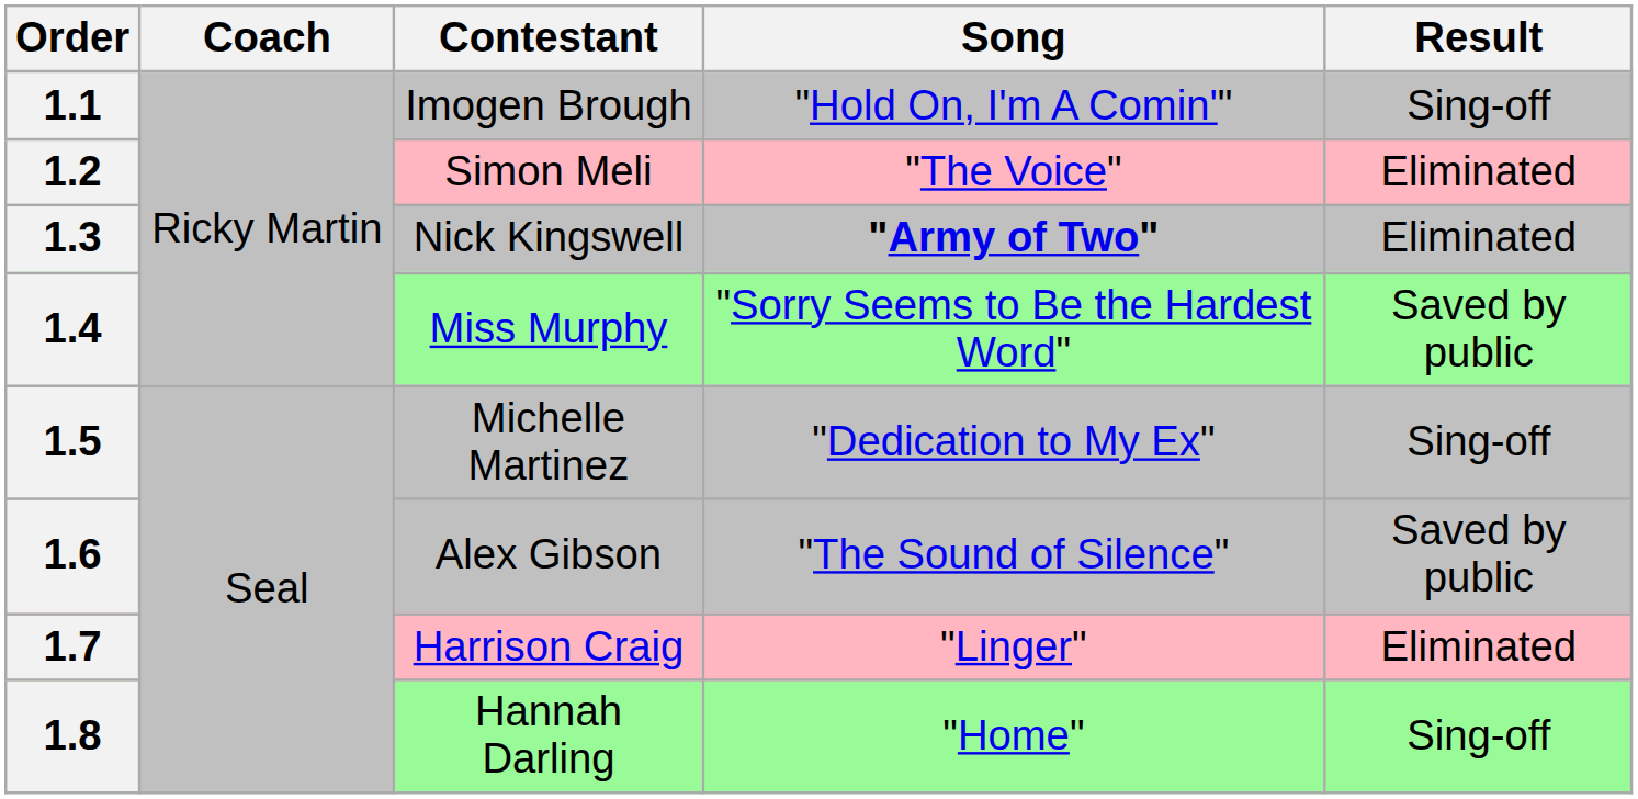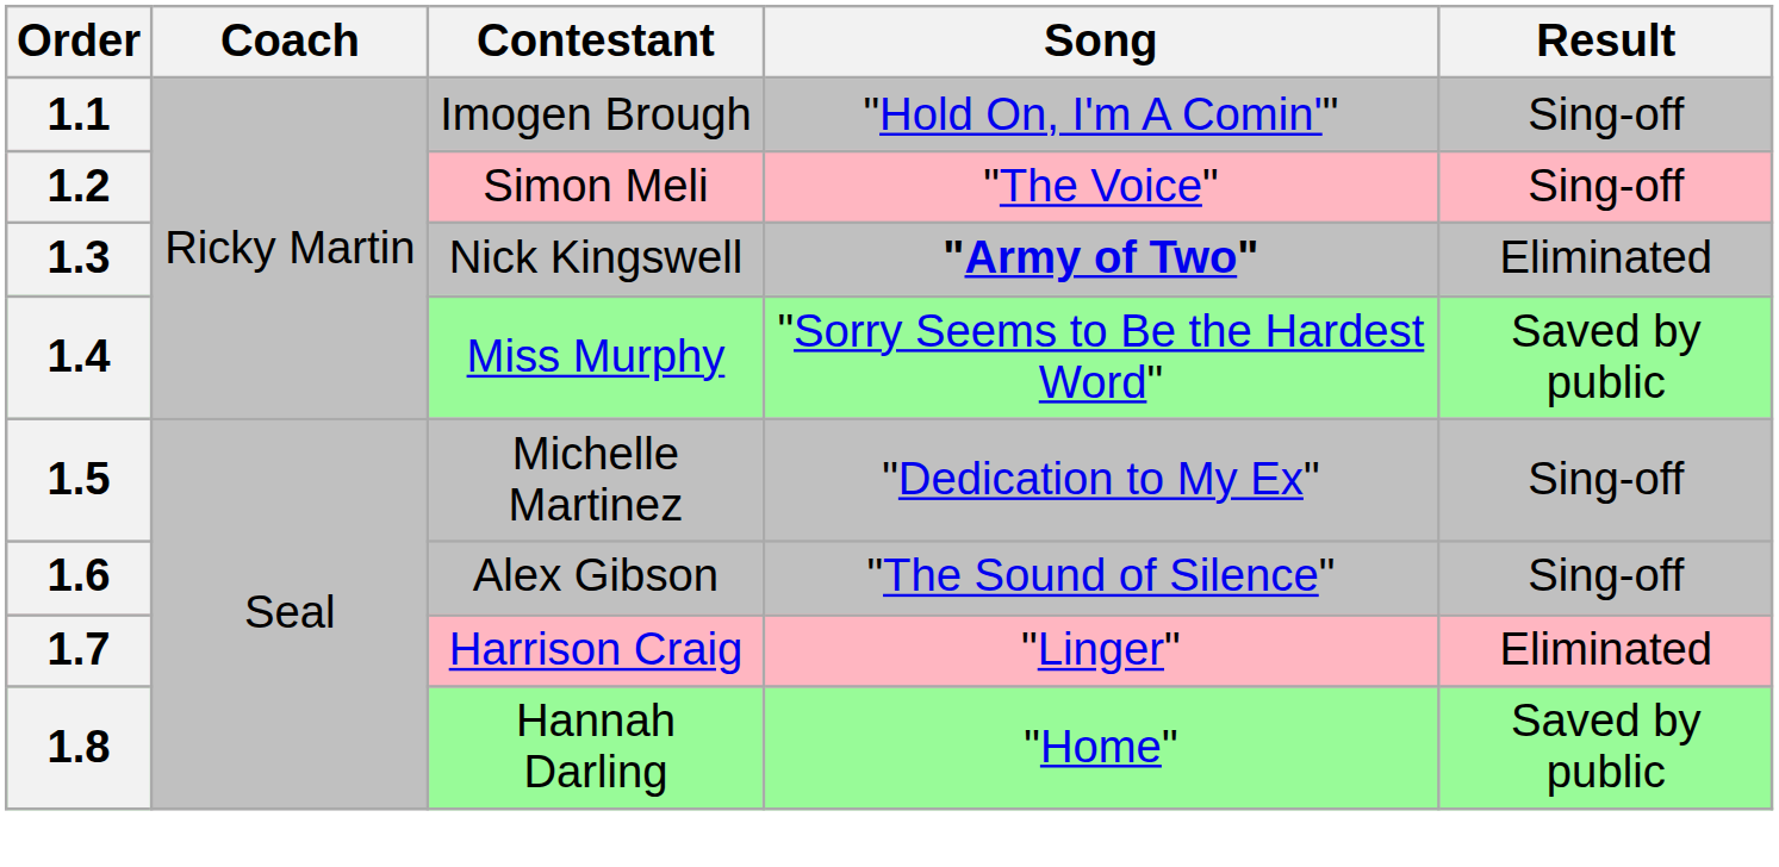 <table class="wikitable plainrowheaders sortable" style="text-align: center; width: auto;">
 <tr>
 <th scope="col" style="width:36px;">Order</th>
 <th scope="col" style="width:90px;">Coach</th>
 <th scope="col" style="width:110px;">Contestant</th>
 <th scope="col" style="width:230px;">Song</th>
 <th scope="col" style="width:110px;">Result</th>
 </tr>
 <tr style="background:silver;">
 <th scope="row">1.1</th>
 <td rowspan=4>Ricky Martin</td>
 <td>Imogen Brough</td>
 <td>"<a href='#'>Hold On, I'm A Comin'</a>"</td>
 <td>Sing-off</td>
 </tr>
 <tr style="background:lightpink">
 <th scope="row">1.2</th>
 <td>Simon Meli</td>
 <td>"<a href='#'>The Voice</a>"</td>
-<td>Eliminated</td>
+<td>Sing-off</td>
 </tr>
 <tr style="background:silver;">
 <th scope="row">1.3</th>
 <td>Nick Kingswell</td>
 <td><strong>"<a href='#'>Army of Two</a>"</strong></td>
 <td>Eliminated</td>
 </tr>
 <tr style="background:palegreen">
 <th scope="row">1.4</th>
 <td><a href='#'>Miss Murphy</a></td>
 <td>"<a href='#'>Sorry Seems to Be the Hardest Word</a>"</td>
 <td>Saved by public</td>
 </tr>
 <tr style="background:silver;">
 <th scope="row">1.5</th>
 <td rowspan=4>Seal</td>
 <td>Michelle Martinez</td>
 <td>"<a href='#'>Dedication to My Ex</a>"</td>
 <td>Sing-off</td>
 </tr>
 <tr style="background:silver;">
 <th scope="row">1.6</th>
 <td>Alex Gibson</td>
 <td>"<a href='#'>The Sound of Silence</a>"</td>
-<td>Saved by public</td>
+<td>Sing-off</td>
 </tr>
 <tr style="background:lightpink">
 <th scope="row">1.7</th>
 <td><a href='#'>Harrison Craig</a></td>
 <td>"<a href='#'>Linger</a>"</td>
 <td>Eliminated</td>
 </tr>
 <tr style="background:palegreen">
 <th scope="row">1.8</th>
 <td>Hannah Darling</td>
 <td>"<a href='#'>Home</a>"</td>
-<td>Sing-off</td>
+<td>Saved by public</td>
 </tr>
 </table>
